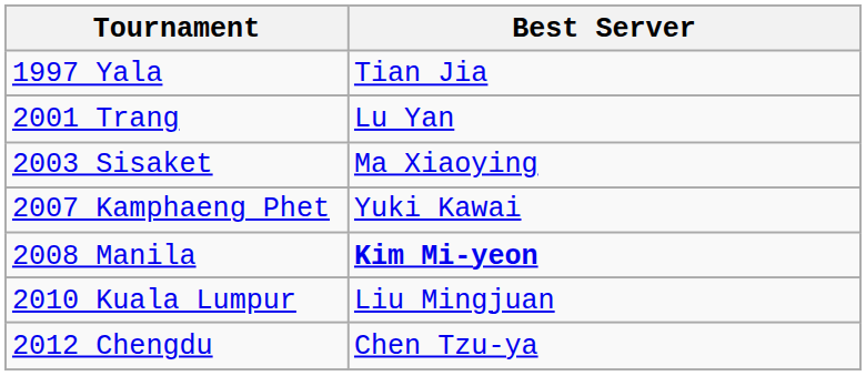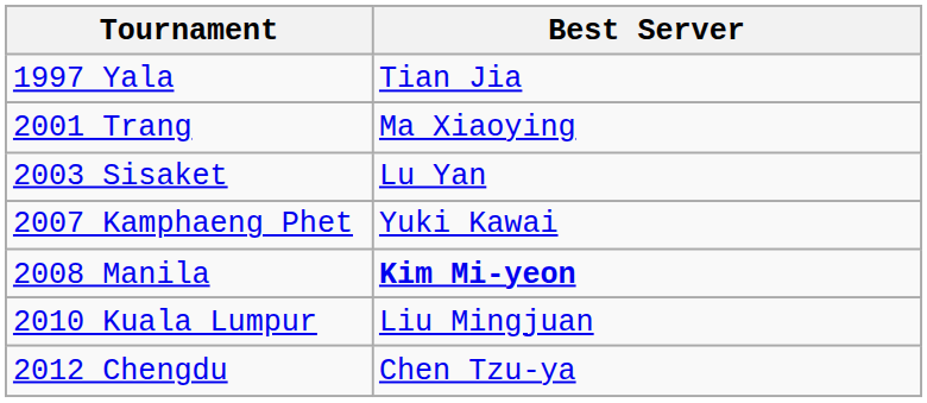 <table class=wikitable style="width: 400px;">
 <tr>
 <th style="width: 40%;">Tournament</th>
 <th style="width: 60%;">Best Server</th>
 </tr>
 <tr>
 <td><a href='#'>1997 Yala</a></td>
 <td> <a href='#'>Tian Jia</a></td>
 </tr>
 <tr>
 <td><a href='#'>2001 Trang</a></td>
-<td> <a href='#'>Lu Yan</a></td>
+<td> <a href='#'>Ma Xiaoying</a></td>
 </tr>
 <tr>
 <td><a href='#'>2003 Sisaket</a></td>
-<td> <a href='#'>Ma Xiaoying</a></td>
+<td> <a href='#'>Lu Yan</a></td>
 </tr>
 <tr>
 <td><a href='#'>2007 Kamphaeng Phet</a></td>
 <td> <a href='#'>Yuki Kawai</a></td>
 </tr>
 <tr>
 <td><a href='#'>2008 Manila</a></td>
 <td><strong> <a href='#'>Kim Mi-yeon</a></strong></td>
 </tr>
 <tr>
 <td><a href='#'>2010 Kuala Lumpur</a></td>
 <td> <a href='#'>Liu Mingjuan</a></td>
 </tr>
 <tr>
 <td><a href='#'>2012 Chengdu</a></td>
 <td> <a href='#'>Chen Tzu-ya</a></td>
 </tr>
 </table>
